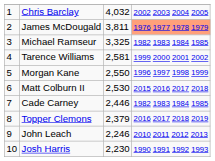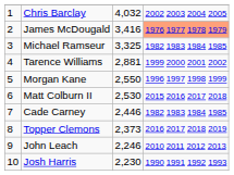 <table class="wikitable">
 <tr>
 </tr>
 <tr>
 <td>1</td>
 <td><a href='#'>Chris Barclay</a></td>
 <td>4,032</td>
 <td style="font-size:80%;"><a href='#'>2002</a> <a href='#'>2003</a> <a href='#'>2004</a> <a href='#'>2005</a></td>
 </tr>
 <tr>
 <td>2</td>
 <td>James McDougald</td>
-<td>3,811</td>
+<td>3,416</td>
 <td style="background: lightsalmon; font-size:80%;"><a href='#'>1976</a> <a href='#'>1977</a> <a href='#'>1978</a> <a href='#'>1979</a></td>
 </tr>
 <tr>
 <td>3</td>
 <td>Michael Ramseur</td>
 <td>3,325</td>
 <td style="font-size:80%;"><a href='#'>1982</a> <a href='#'>1983</a> <a href='#'>1984</a> <a href='#'>1985</a></td>
 </tr>
 <tr>
 <td>4</td>
 <td>Tarence Williams</td>
-<td>2,581</td>
+<td>2,881</td>
 <td style="font-size:80%;"><a href='#'>1999</a> <a href='#'>2000</a> <a href='#'>2001</a> <a href='#'>2002</a></td>
 </tr>
 <tr>
 <td>5</td>
 <td>Morgan Kane</td>
 <td>2,550</td>
 <td style="font-size:80%;"><a href='#'>1996</a> <a href='#'>1997</a> <a href='#'>1998</a> <a href='#'>1999</a></td>
 </tr>
 <tr>
 <td>6</td>
 <td>Matt Colburn II</td>
 <td>2,530</td>
 <td style="font-size:80%;"><a href='#'>2015</a> <a href='#'>2016</a> <a href='#'>2017</a> <a href='#'>2018</a></td>
 </tr>
 <tr>
 <td>7</td>
 <td>Cade Carney</td>
 <td>2,446</td>
 <td style="font-size:80%;"><a href='#'>1982</a> <a href='#'>1983</a> <a href='#'>1984</a> <a href='#'>1985</a></td>
 </tr>
 <tr>
 <td>8</td>
 <td><a href='#'>Topper Clemons</a></td>
-<td>2,379</td>
+<td>2,373</td>
 <td style="font-size:80%;"><a href='#'>2016</a> <a href='#'>2017</a> <a href='#'>2018</a> <a href='#'>2019</a></td>
 </tr>
 <tr>
 <td>9</td>
 <td>John Leach</td>
 <td>2,246</td>
 <td style="font-size:80%;"><a href='#'>2010</a> <a href='#'>2011</a> <a href='#'>2012</a> <a href='#'>2013</a></td>
 </tr>
 <tr>
 <td>10</td>
 <td><a href='#'>Josh Harris</a></td>
 <td>2,230</td>
 <td style="font-size:80%;"><a href='#'>1990</a> <a href='#'>1991</a> <a href='#'>1992</a> <a href='#'>1993</a></td>
 </tr>
 </table>
